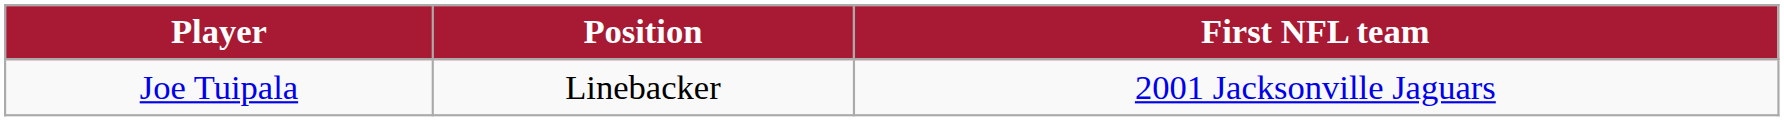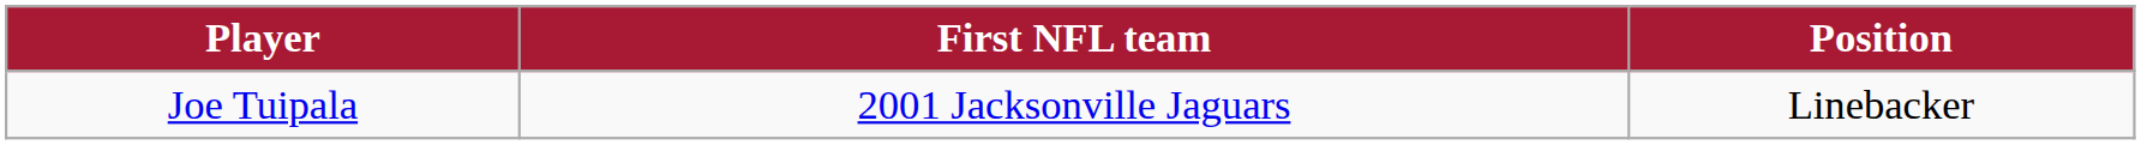 <table class="wikitable" width="65%">
 <tr>
 <th style="background:#A81933;color:#FFFFFF;">Player</th>
+<th style="background:#A81933;color:#FFFFFF;">First NFL team</th>
 <th style="background:#A81933;color:#FFFFFF;">Position</th>
-<th style="background:#A81933;color:#FFFFFF;">First NFL team</th>
 </tr>
 <tr align="center" bgcolor="">
 <td><a href='#'>Joe Tuipala</a></td>
+<td><a href='#'>2001 Jacksonville Jaguars</a></td>
 <td>Linebacker</td>
-<td><a href='#'>2001 Jacksonville Jaguars</a></td>
 </tr>
 </table>
